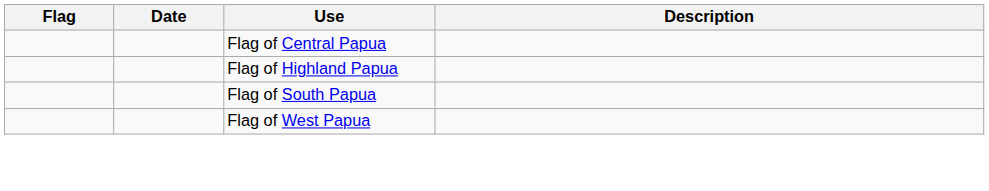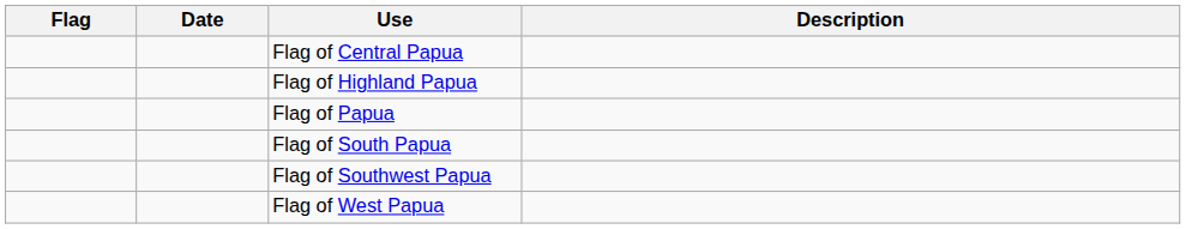 <table class="wikitable">
 <tr>
 <th style="width:100px;">Flag</th>
 <th style="width:100px;">Date</th>
 <th style="width:200px;">Use</th>
 <th style="width:530px;">Description</th>
 </tr>
 <tr>
 <td></td>
 <td></td>
 <td>Flag of <a href='#'>Central Papua</a></td>
 <td></td>
 </tr>
 <tr>
 <td></td>
 <td></td>
 <td>Flag of <a href='#'>Highland Papua</a></td>
 <td></td>
 </tr>
 <tr>
 <td></td>
 <td></td>
+<td>Flag of <a href='#'>Papua</a></td>
+<td></td>
+</tr>
+<tr>
+<td></td>
+<td></td>
 <td>Flag of <a href='#'>South Papua</a></td>
+<td></td>
+</tr>
+<tr>
+<td></td>
+<td></td>
+<td>Flag of <a href='#'>Southwest Papua</a></td>
 <td></td>
 </tr>
 <tr>
 <td></td>
 <td></td>
 <td>Flag of <a href='#'>West Papua</a></td>
 <td></td>
 </tr>
 </table>
